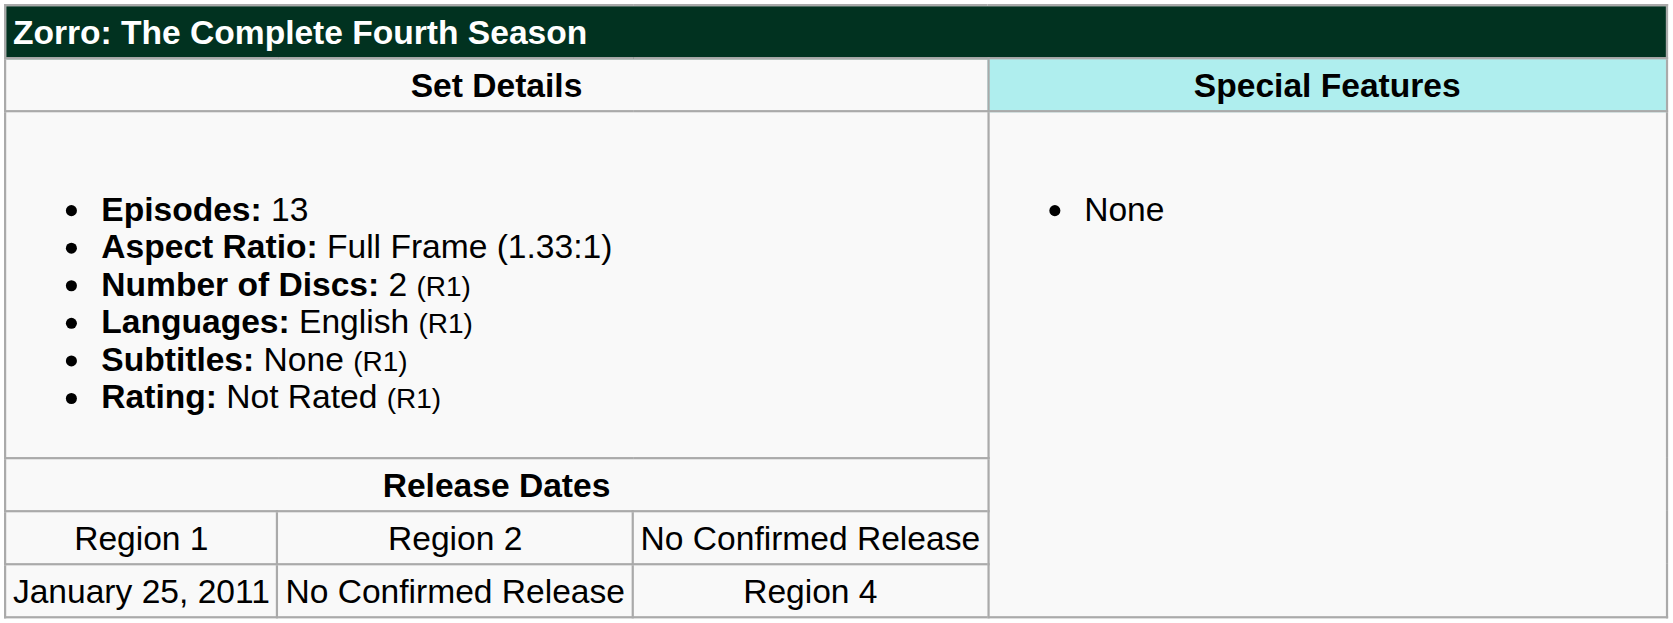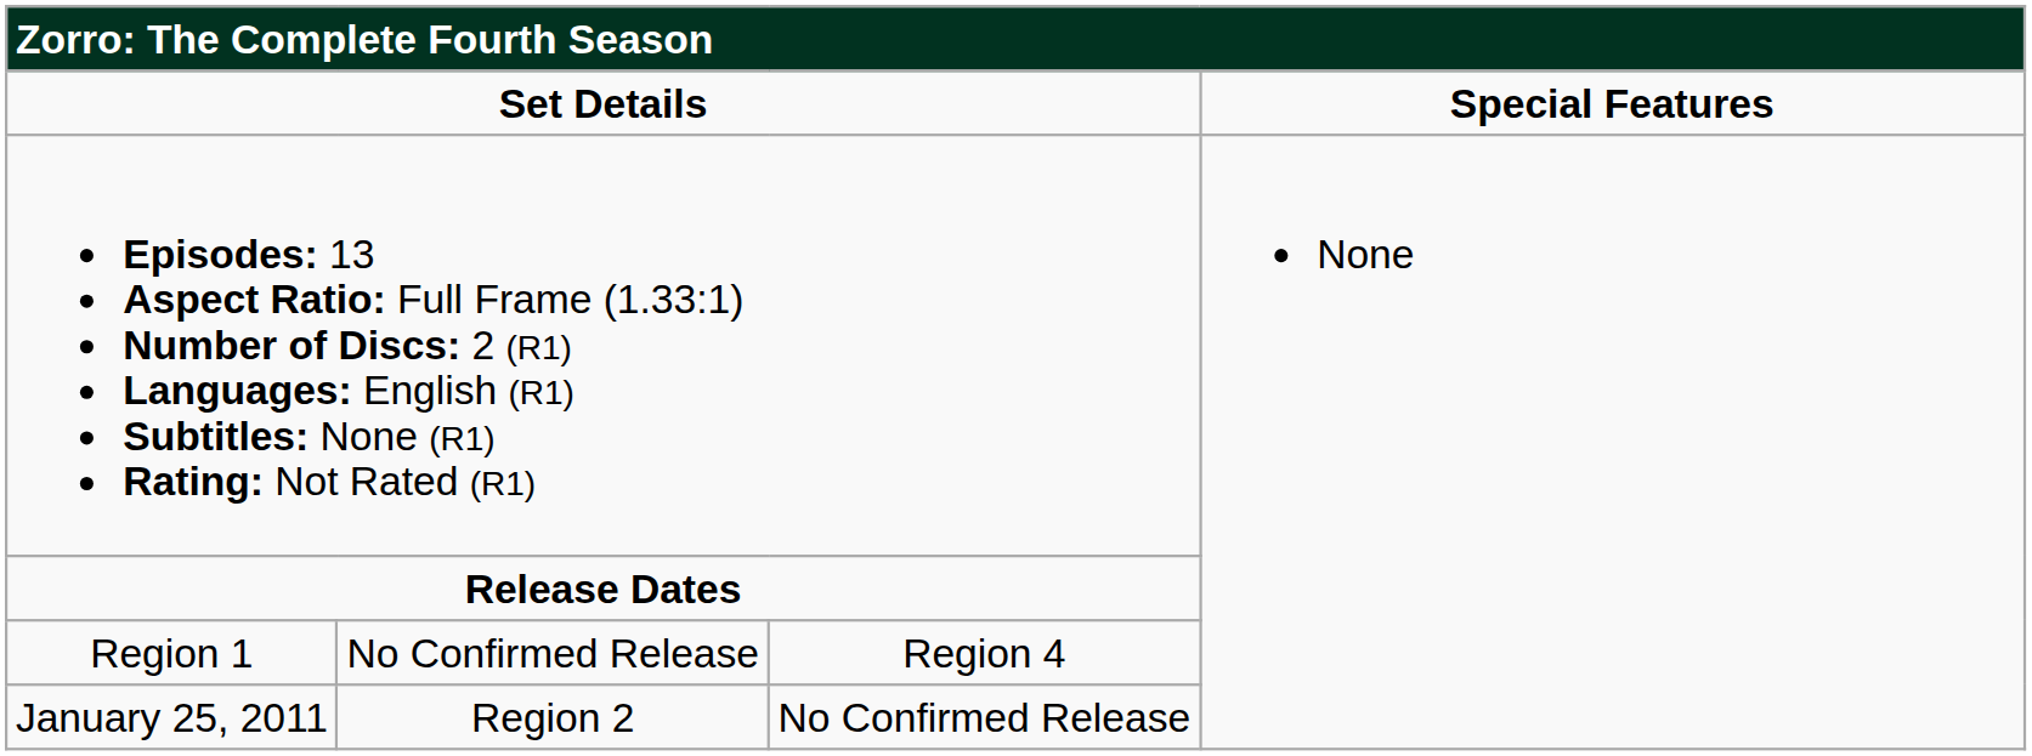 <table class="wikitable" style="font-size: 95%;">
 <tr style="background:#013220">
 <td colspan="5" style="color:white"><strong>Zorro: The Complete Fourth Season</strong></td>
 </tr>
 <tr style="vertical-align:top; text-align:center;">
 <td style="width:400px;" colspan="3"><strong>Set Details</strong></td>
-<td style="background: paleturquoise; width:300px; "><strong>Special Features</strong></td>
+<td style="width:300px; "><strong>Special Features</strong></td>
 </tr>
 <tr valign="top">
 <td colspan="3"  style="text-align:left; width:400px;"><br><ul><li><strong>Episodes:</strong> 13</li><li><strong>Aspect Ratio:</strong> Full Frame (1.33:1)</li><li><strong>Number of Discs:</strong> 2 <small>(R1)</small></li><li><strong>Languages:</strong> English <small>(R1)</small></li><li><strong>Subtitles:</strong> None <small>(R1)</small></li><li><strong>Rating:</strong> Not Rated <small>(R1)</small></li></ul></td>
 <td rowspan="4"  style="text-align:left; width:300px;"><br><ul><li>None</li></ul></td>
 </tr>
 <tr>
 <td colspan="3" style="text-align:center;"><strong>Release Dates</strong></td>
 </tr>
 <tr style="text-align:center;">
 <td>Region 1</td>
+<td>No Confirmed Release</td>
+<td>Region 4</td>
+</tr>
+<tr style="text-align:center;">
+<td>January 25, 2011</td>
 <td>Region 2</td>
 <td>No Confirmed Release</td>
 </tr>
-<tr style="text-align:center;">
-<td>January 25, 2011</td>
-<td>No Confirmed Release</td>
-<td>Region 4</td>
-</tr>
 </table>
